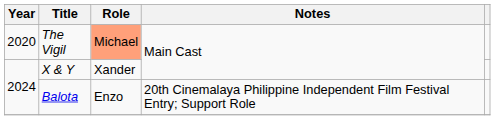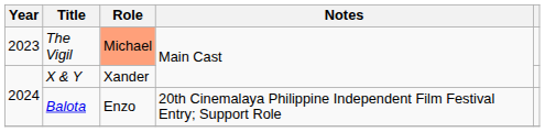 <table class="wikitable sortable">
 <tr>
 <th scope="col">Year</th>
 <th scope="col">Title</th>
 <th scope="col">Role</th>
 <th scope="col">Notes</th>
 <th scope="col" class="unsortable"></th>
 </tr>
 <tr>
-<td>2020</td>
+<td>2023</td>
 <td><em>The Vigil</em></td>
 <td style="background: lightsalmon;">Michael</td>
 <td rowspan="2">Main Cast</td>
 <td style="text-align:center"></td>
 </tr>
 <tr>
 <td rowspan="2">2024</td>
 <td><em>X & Y</em></td>
 <td>Xander</td>
 <td style="text-align:center"></td>
 </tr>
 <tr>
 <td><em><a href='#'>Balota</a></em></td>
 <td>Enzo</td>
 <td>20th Cinemalaya Philippine Independent Film Festival Entry; Support Role</td>
 <td style="text-align:center"></td>
 </tr>
 <tr>
 </tr>
 </table>
